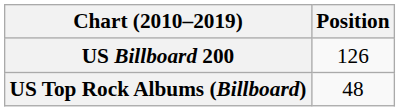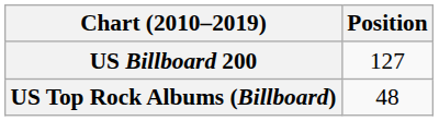 <table class="wikitable plainrowheaders" style="text-align:center">
 <tr>
 <th scope="col">Chart (2010–2019)</th>
 <th scope="col">Position</th>
 </tr>
 <tr>
 <th scope="row">US <em>Billboard</em> 200</th>
-<td>126</td>
+<td>127</td>
 </tr>
 <tr>
 <th scope="row">US Top Rock Albums (<em>Billboard</em>)</th>
 <td>48</td>
 </tr>
 </table>
